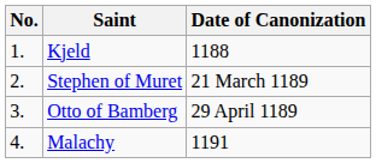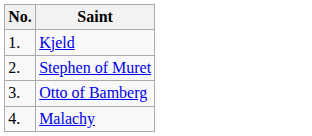 <table class="wikitable">
 <tr>
 <th>No.</th>
 <th>Saint</th>
-<th>Date of Canonization</th>
 </tr>
 <tr>
 <td>1.</td>
 <td><a href='#'>Kjeld</a></td>
-<td>1188</td>
 </tr>
 <tr>
 <td>2.</td>
 <td><a href='#'>Stephen of Muret</a></td>
-<td>21 March 1189</td>
 </tr>
 <tr>
 <td>3.</td>
 <td><a href='#'>Otto of Bamberg</a></td>
-<td>29 April 1189</td>
 </tr>
 <tr>
 <td>4.</td>
 <td><a href='#'>Malachy</a></td>
-<td>1191</td>
 </tr>
 </table>
